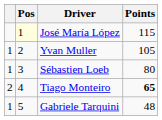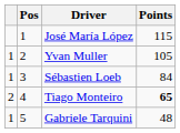 <table class="wikitable" style="font-size: 95%;">
 <tr>
 <th></th>
 <th>Pos</th>
 <th>Driver</th>
 <th>Points</th>
 </tr>
 <tr>
 <td align="left"></td>
-<td style="background: lightyellow;">1</td>
+<td>1</td>
 <td> <a href='#'>José María López</a></td>
 <td align="right">115</td>
 </tr>
 <tr>
 <td align="left"> 1</td>
 <td>2</td>
 <td> <a href='#'>Yvan Muller</a></td>
 <td align="right">105</td>
 </tr>
 <tr>
 <td align="left"> 1</td>
 <td>3</td>
 <td> <a href='#'>Sébastien Loeb</a></td>
-<td align="right">80</td>
+<td align="right">84</td>
 </tr>
 <tr>
 <td align="left"> 2</td>
 <td>4</td>
 <td> <a href='#'>Tiago Monteiro</a></td>
 <td align="right"><strong>65</strong></td>
 </tr>
 <tr>
 <td align="left"> 1</td>
 <td>5</td>
 <td> <a href='#'>Gabriele Tarquini</a></td>
 <td align="right">48</td>
 </tr>
 </table>
